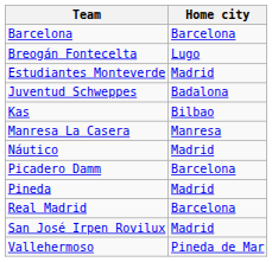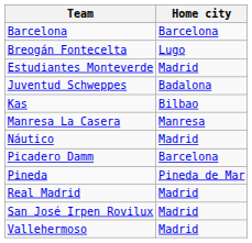 <table class="wikitable sortable">
 <tr>
 <th>Team</th>
 <th>Home city</th>
 </tr>
 <tr>
 <td><a href='#'>Barcelona</a></td>
 <td><a href='#'>Barcelona</a></td>
 </tr>
 <tr>
 <td><a href='#'>Breogán Fontecelta</a></td>
 <td><a href='#'>Lugo</a></td>
 </tr>
 <tr>
 <td><a href='#'>Estudiantes Monteverde</a></td>
 <td><a href='#'>Madrid</a></td>
 </tr>
 <tr>
 <td><a href='#'>Juventud Schweppes</a></td>
 <td><a href='#'>Badalona</a></td>
 </tr>
 <tr>
 <td><a href='#'>Kas</a></td>
 <td><a href='#'>Bilbao</a></td>
 </tr>
 <tr>
 <td><a href='#'>Manresa La Casera</a></td>
 <td><a href='#'>Manresa</a></td>
 </tr>
 <tr>
 <td><a href='#'>Náutico</a></td>
 <td><a href='#'>Madrid</a></td>
 </tr>
 <tr>
 <td><a href='#'>Picadero Damm</a></td>
 <td><a href='#'>Barcelona</a></td>
 </tr>
 <tr>
 <td><a href='#'>Pineda</a></td>
-<td><a href='#'>Madrid</a></td>
+<td><a href='#'>Pineda de Mar</a></td>
 </tr>
 <tr>
 <td><a href='#'>Real Madrid</a></td>
-<td><a href='#'>Barcelona</a></td>
+<td><a href='#'>Madrid</a></td>
 </tr>
 <tr>
 <td><a href='#'>San José Irpen Rovilux</a></td>
 <td><a href='#'>Madrid</a></td>
 </tr>
 <tr>
 <td><a href='#'>Vallehermoso</a></td>
-<td><a href='#'>Pineda de Mar</a></td>
+<td><a href='#'>Madrid</a></td>
 </tr>
 </table>
